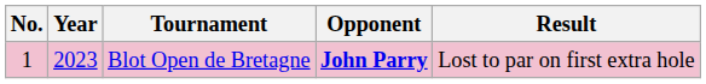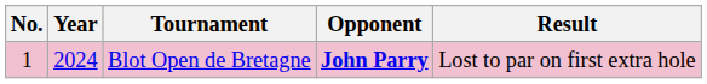 <table class="wikitable" style="font-size:95%;">
 <tr>
 <th>No.</th>
 <th>Year</th>
 <th>Tournament</th>
 <th>Opponent</th>
 <th>Result</th>
 </tr>
 <tr style="background:#F2C1D1;">
 <td align=center>1</td>
-<td><a href='#'>2023</a></td>
+<td><a href='#'>2024</a></td>
 <td><a href='#'>Blot Open de Bretagne</a></td>
 <td><strong> <a href='#'>John Parry</a></strong></td>
 <td>Lost to par on first extra hole</td>
 </tr>
 </table>
